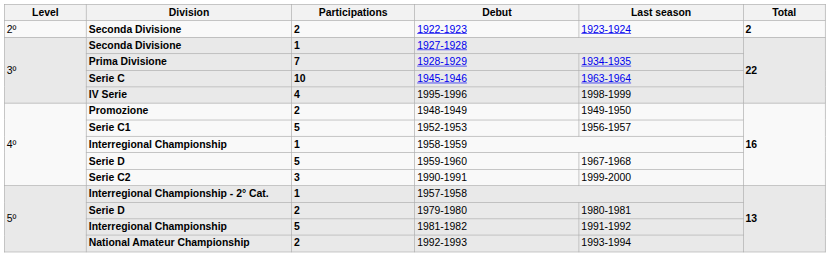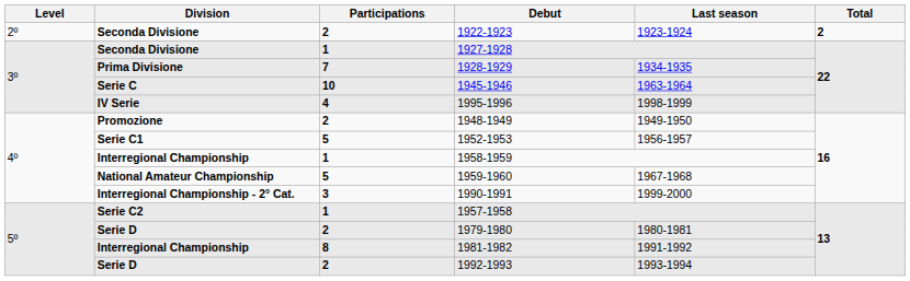 <table class="wikitable center" style="width:100%">
 <tr>
 <th style="width:10%">Level</th>
 <th style="width:25%">Division</th>
 <th style="width:15%">Participations</th>
 <th style="width:20%">Debut</th>
 <th style="width:20%">Last season</th>
 <th style="width:10%">Total</th>
 </tr>
 <tr>
 <td rowspan=1><span>2º</span></td>
 <td><strong>Seconda Divisione</strong></td>
 <td><strong>2</strong></td>
 <td><a href='#'>1922-1923</a></td>
 <td><a href='#'>1923-1924</a></td>
 <td rowspan="1"><strong>2</strong></td>
 </tr>
 <tr style="background-color:#E9E9E9">
 <td rowspan=4><span>3º</span></td>
 <td><strong>Seconda Divisione</strong></td>
 <td><strong>1</strong></td>
 <td colspan=2><a href='#'>1927-1928</a></td>
 <td rowspan="4"><strong>22</strong></td>
 </tr>
 <tr style="background-color:#E9E9E9">
 <td><strong>Prima Divisione</strong></td>
 <td><strong>7</strong></td>
 <td><a href='#'>1928-1929</a></td>
 <td><a href='#'>1934-1935</a></td>
 </tr>
 <tr style="background-color:#E9E9E9">
 <td><strong>Serie C</strong></td>
 <td><strong>10</strong></td>
 <td><a href='#'>1945-1946</a></td>
 <td><a href='#'>1963-1964</a></td>
 </tr>
 <tr style="background-color:#E9E9E9">
 <td><strong>IV Serie</strong></td>
 <td><strong>4</strong></td>
 <td>1995-1996</td>
 <td>1998-1999</td>
 </tr>
 <tr>
 <td rowspan=5><span>4º</span></td>
 <td><strong>Promozione</strong></td>
 <td><strong>2</strong></td>
 <td>1948-1949</td>
 <td>1949-1950</td>
 <td rowspan="5"><strong>16</strong></td>
 </tr>
 <tr>
 <td><strong>Serie C1</strong></td>
 <td><strong>5</strong></td>
 <td>1952-1953</td>
 <td>1956-1957</td>
 </tr>
 <tr>
 <td><strong>Interregional Championship</strong></td>
 <td><strong>1</strong></td>
 <td colspan=2>1958-1959</td>
 </tr>
 <tr>
-<td><strong>Serie D</strong></td>
+<td><strong>National Amateur Championship</strong></td>
 <td><strong>5</strong></td>
 <td>1959-1960</td>
 <td>1967-1968</td>
 </tr>
 <tr>
-<td><strong>Serie C2</strong></td>
+<td><strong>Interregional Championship - 2° Cat.</strong></td>
 <td><strong>3</strong></td>
 <td>1990-1991</td>
 <td>1999-2000</td>
 </tr>
 <tr style="background-color:#E9E9E9">
 <td rowspan=5><span>5º</span></td>
-<td><strong>Interregional Championship - 2° Cat.</strong></td>
+<td><strong>Serie C2</strong></td>
 <td><strong>1</strong></td>
 <td colspan=2>1957-1958</td>
 <td rowspan="5"><strong>13</strong></td>
 </tr>
 <tr style="background-color:#E9E9E9">
 <td><strong>Serie D</strong></td>
 <td><strong>2</strong></td>
 <td>1979-1980</td>
 <td>1980-1981</td>
 </tr>
 <tr style="background-color:#E9E9E9">
 <td><strong>Interregional Championship</strong></td>
-<td><strong>5</strong></td>
+<td><strong>8</strong></td>
 <td>1981-1982</td>
 <td>1991-1992</td>
 </tr>
 <tr style="background-color:#E9E9E9">
-<td><strong>National Amateur Championship</strong></td>
+<td><strong>Serie D</strong></td>
 <td><strong>2</strong></td>
 <td>1992-1993</td>
 <td>1993-1994</td>
 </tr>
 </table>
